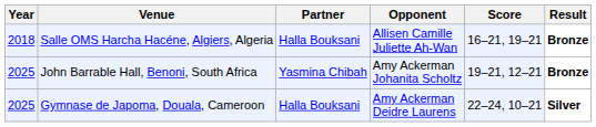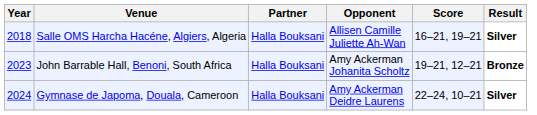 <table class="sortable wikitable" style="font-size: 90%;">
 <tr>
 <th>Year</th>
 <th>Venue</th>
 <th>Partner</th>
 <th>Opponent</th>
 <th>Score</th>
 <th>Result</th>
 </tr>
 <tr style="background:#ECF2FF">
 <td align="center"><a href='#'>2018</a></td>
 <td align="left"><a href='#'>Salle OMS Harcha Hacéne</a>, <a href='#'>Algiers</a>, Algeria</td>
 <td align="left"> <a href='#'>Halla Bouksani</a></td>
 <td align="left"> <a href='#'>Allisen Camille</a><br> <a href='#'>Juliette Ah-Wan</a></td>
 <td align="left">16–21, 19–21</td>
-<td style="text-align:left; background:white"> <strong>Bronze</strong></td>
+<td style="text-align:left; background:white"> <strong>Silver</strong></td>
 </tr>
 <tr style="background:#ECF2FF">
-<td align="center"><a href='#'>2025</a></td>
+<td align="center"><a href='#'>2023</a></td>
 <td align="left">John Barrable Hall, <a href='#'>Benoni</a>, South Africa</td>
-<td align="left"> <a href='#'>Yasmina Chibah</a></td>
+<td align="left"> <a href='#'>Halla Bouksani</a></td>
 <td align="left"> Amy Ackerman<br> <a href='#'>Johanita Scholtz</a></td>
 <td align="left">19–21, 12–21</td>
 <td style="text-align:left; background:white"> <strong>Bronze</strong></td>
 </tr>
 <tr style="background:#ECF2FF">
-<td align="center"><a href='#'>2025</a></td>
+<td align="center"><a href='#'>2024</a></td>
 <td align="left"><a href='#'>Gymnase de Japoma</a>, <a href='#'>Douala</a>, Cameroon</td>
 <td align="left"> <a href='#'>Halla Bouksani</a></td>
 <td align="left"> <a href='#'>Amy Ackerman</a><br> <a href='#'>Deidre Laurens</a></td>
 <td align="left">22–24, 10–21</td>
 <td style="text-align:left; background:white"> <strong>Silver</strong></td>
 </tr>
 </table>
